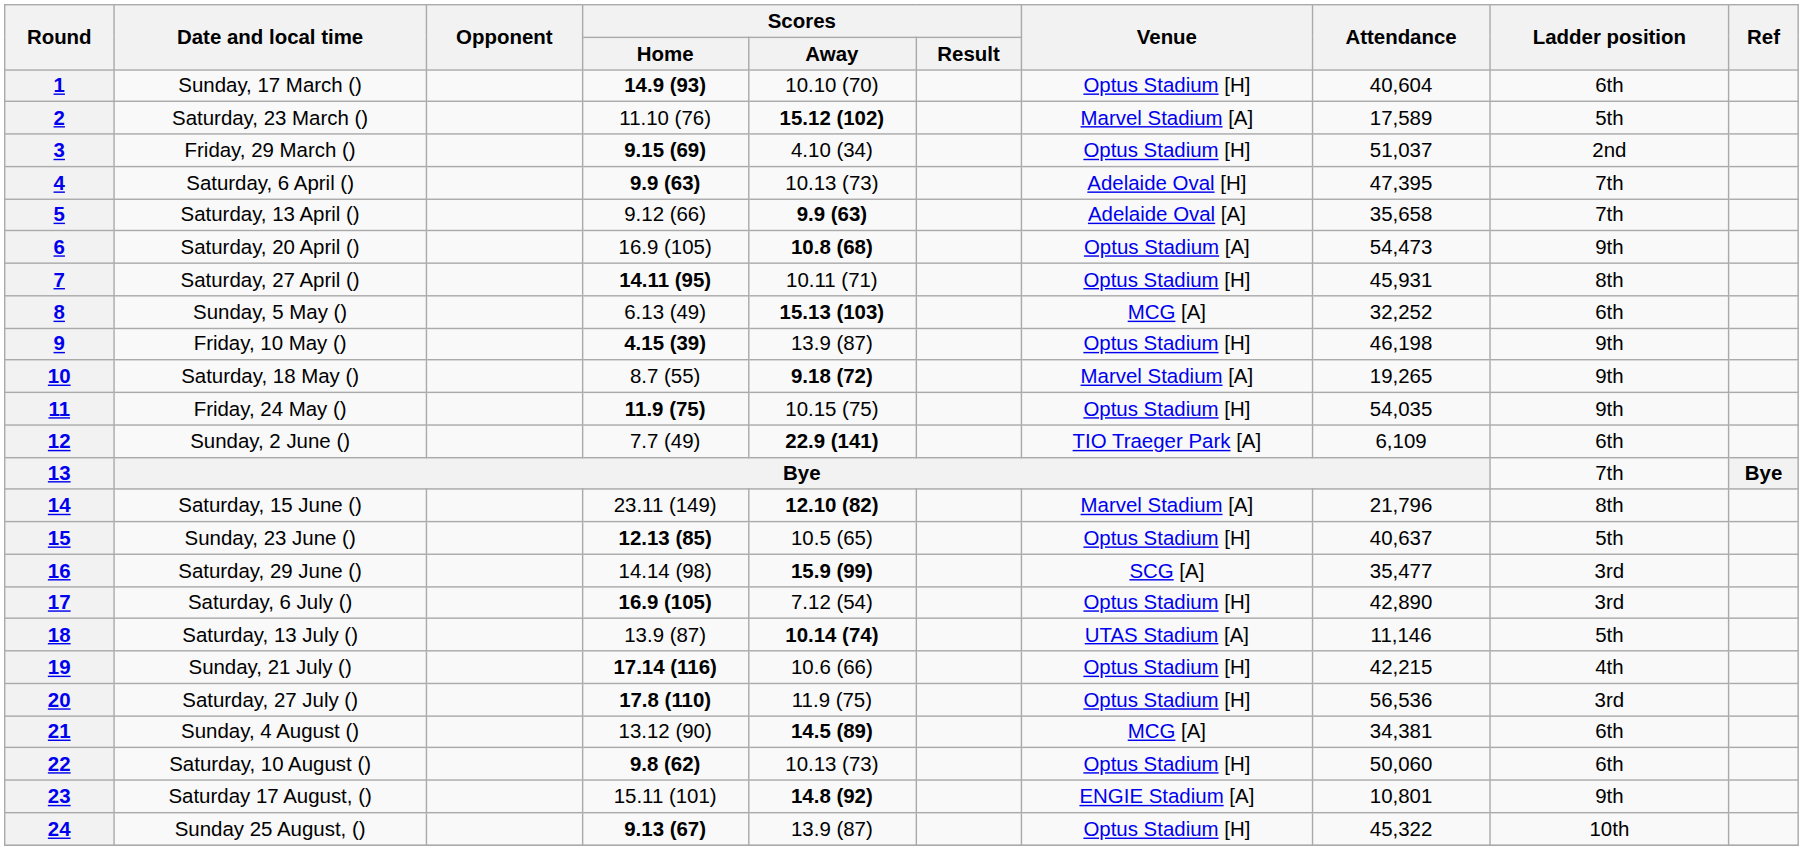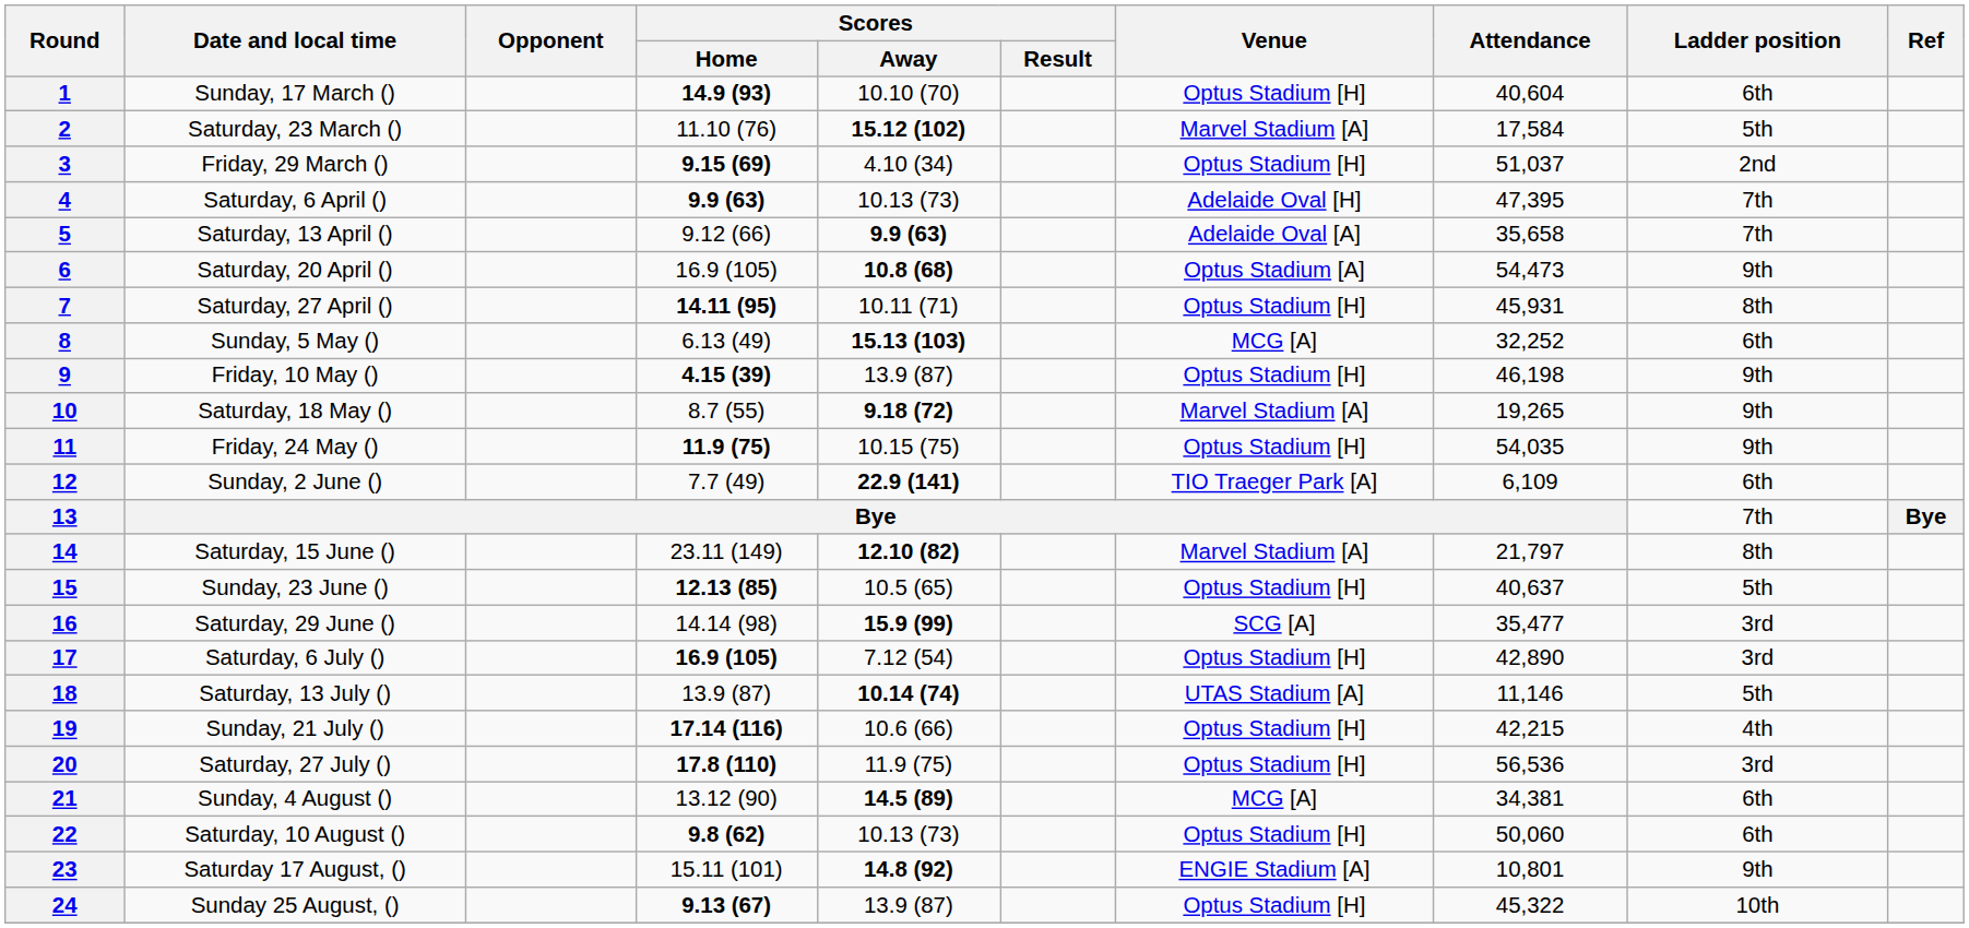 <table class="wikitable plainrowheaders" style="font-size:90%; width:100%; text-align:center;">
 <tr>
 <th rowspan="2" scope="co.">Round</th>
 <th rowspan="2" scope="col">Date and local time</th>
 <th rowspan="2" scope="col">Opponent</th>
 <th colspan="3" scope="col">Scores</th>
 <th rowspan="2" scope="col">Venue</th>
 <th rowspan="2" scope="col">Attendance</th>
 <th rowspan="2" scope="col">Ladder position</th>
 <th rowspan="2" scope="col">Ref</th>
 </tr>
 <tr>
 <th scope="col">Home</th>
 <th scope="col">Away</th>
 <th scope="col">Result</th>
 </tr>
 <tr>
 <th><a href='#'>1</a></th>
 <td>Sunday, 17 March ()</td>
 <td></td>
 <td><strong>14.9 (93)</strong></td>
 <td>10.10 (70)</td>
 <td></td>
 <td><a href='#'>Optus Stadium</a> [H]</td>
 <td>40,604</td>
 <td>6th </td>
 <td></td>
 </tr>
 <tr>
 <th><a href='#'>2</a></th>
 <td>Saturday, 23 March ()</td>
 <td></td>
 <td>11.10 (76)</td>
 <td><strong>15.12 (102)</strong></td>
 <td></td>
 <td><a href='#'>Marvel Stadium</a> [A]</td>
-<td>17,589</td>
+<td>17,584</td>
 <td>5th </td>
 <td></td>
 </tr>
 <tr>
 <th><a href='#'>3</a></th>
 <td>Friday, 29 March ()</td>
 <td></td>
 <td><strong>9.15 (69)</strong></td>
 <td>4.10 (34)</td>
 <td></td>
 <td><a href='#'>Optus Stadium</a> [H]</td>
 <td>51,037</td>
 <td>2nd </td>
 <td></td>
 </tr>
 <tr>
 <th><a href='#'>4</a></th>
 <td>Saturday, 6 April ()</td>
 <td></td>
 <td><strong>9.9 (63)</strong></td>
 <td>10.13 (73)</td>
 <td></td>
 <td><a href='#'>Adelaide Oval</a> [H]</td>
 <td>47,395</td>
 <td>7th </td>
 <td></td>
 </tr>
 <tr>
 <th><a href='#'>5</a></th>
 <td>Saturday, 13 April ()</td>
 <td></td>
 <td>9.12 (66)</td>
 <td><strong>9.9 (63)</strong></td>
 <td></td>
 <td><a href='#'>Adelaide Oval</a> [A]</td>
 <td>35,658</td>
 <td>7th </td>
 <td></td>
 </tr>
 <tr>
 <th><a href='#'>6</a></th>
 <td>Saturday, 20 April ()</td>
 <td></td>
 <td>16.9 (105)</td>
 <td><strong>10.8 (68)</strong></td>
 <td></td>
 <td><a href='#'>Optus Stadium</a> [A]</td>
 <td>54,473</td>
 <td>9th </td>
 <td></td>
 </tr>
 <tr>
 <th><a href='#'>7</a></th>
 <td>Saturday, 27 April ()</td>
 <td></td>
 <td><strong>14.11 (95)</strong></td>
 <td>10.11 (71)</td>
 <td></td>
 <td><a href='#'>Optus Stadium</a> [H]</td>
 <td>45,931</td>
 <td>8th </td>
 <td></td>
 </tr>
 <tr>
 <th><a href='#'>8</a></th>
 <td>Sunday, 5 May ()</td>
 <td></td>
 <td>6.13 (49)</td>
 <td><strong>15.13 (103)</strong></td>
 <td></td>
 <td><a href='#'>MCG</a> [A]</td>
 <td>32,252</td>
 <td>6th </td>
 <td></td>
 </tr>
 <tr>
 <th><a href='#'>9</a></th>
 <td>Friday, 10 May ()</td>
 <td></td>
 <td><strong>4.15 (39)</strong></td>
 <td>13.9 (87)</td>
 <td></td>
 <td><a href='#'>Optus Stadium</a> [H]</td>
 <td>46,198</td>
 <td>9th </td>
 <td></td>
 </tr>
 <tr>
 <th><a href='#'>10</a></th>
 <td>Saturday, 18 May ()</td>
 <td></td>
 <td>8.7 (55)</td>
 <td><strong>9.18 (72)</strong></td>
 <td></td>
 <td><a href='#'>Marvel Stadium</a> [A]</td>
 <td>19,265</td>
 <td>9th  </td>
 <td></td>
 </tr>
 <tr>
 <th><a href='#'>11</a></th>
 <td>Friday, 24 May ()</td>
 <td></td>
 <td><strong>11.9 (75)</strong></td>
 <td>10.15 (75)</td>
 <td></td>
 <td><a href='#'>Optus Stadium</a> [H]</td>
 <td>54,035</td>
 <td>9th </td>
 <td></td>
 </tr>
 <tr>
 <th><a href='#'>12</a></th>
 <td>Sunday, 2 June ()</td>
 <td></td>
 <td>7.7 (49)</td>
 <td><strong>22.9 (141)</strong></td>
 <td></td>
 <td><a href='#'>TIO Traeger Park</a> [A]</td>
 <td>6,109</td>
 <td>6th </td>
 <td></td>
 </tr>
 <tr>
 <th><a href='#'>13</a></th>
 <th colspan="7">Bye</th>
 <td>7th </td>
 <th>Bye</th>
 </tr>
 <tr>
 <th><a href='#'>14</a></th>
 <td>Saturday, 15 June ()</td>
 <td></td>
 <td>23.11 (149)</td>
 <td><strong>12.10 (82)</strong></td>
 <td></td>
 <td><a href='#'>Marvel Stadium</a> [A]</td>
-<td>21,796</td>
+<td>21,797</td>
 <td>8th </td>
 <td></td>
 </tr>
 <tr>
 <th><a href='#'>15</a></th>
 <td>Sunday, 23 June ()</td>
 <td></td>
 <td><strong>12.13 (85)</strong></td>
 <td>10.5 (65)</td>
 <td></td>
 <td><a href='#'>Optus Stadium</a> [H]</td>
 <td>40,637</td>
 <td>5th </td>
 <td></td>
 </tr>
 <tr>
 <th><a href='#'>16</a></th>
 <td>Saturday, 29 June ()</td>
 <td></td>
 <td>14.14 (98)</td>
 <td><strong>15.9 (99)</strong></td>
 <td></td>
 <td><a href='#'>SCG</a> [A]</td>
 <td>35,477</td>
 <td>3rd </td>
 <td></td>
 </tr>
 <tr>
 <th><a href='#'>17</a></th>
 <td>Saturday, 6 July ()</td>
 <td></td>
 <td><strong>16.9 (105)</strong></td>
 <td>7.12 (54)</td>
 <td></td>
 <td><a href='#'>Optus Stadium</a> [H]</td>
 <td>42,890</td>
 <td>3rd </td>
 <td></td>
 </tr>
 <tr>
 <th><a href='#'>18</a></th>
 <td>Saturday, 13 July ()</td>
 <td></td>
 <td>13.9 (87)</td>
 <td><strong>10.14 (74)</strong></td>
 <td></td>
 <td><a href='#'>UTAS Stadium</a> [A]</td>
 <td>11,146</td>
 <td>5th </td>
 <td></td>
 </tr>
 <tr>
 <th><a href='#'>19</a></th>
 <td>Sunday, 21 July ()</td>
 <td></td>
 <td><strong>17.14 (116)</strong></td>
 <td>10.6 (66)</td>
 <td></td>
 <td><a href='#'>Optus Stadium</a> [H]</td>
 <td>42,215</td>
 <td>4th </td>
 <td></td>
 </tr>
 <tr>
 <th><a href='#'>20</a></th>
 <td>Saturday, 27 July ()</td>
 <td></td>
 <td><strong>17.8 (110)</strong></td>
 <td>11.9 (75)</td>
 <td></td>
 <td><a href='#'>Optus Stadium</a> [H]</td>
 <td>56,536</td>
 <td>3rd </td>
 <td></td>
 </tr>
 <tr>
 <th><a href='#'>21</a></th>
 <td>Sunday, 4 August ()</td>
 <td></td>
 <td>13.12 (90)</td>
 <td><strong>14.5 (89)</strong></td>
 <td></td>
 <td><a href='#'>MCG</a> [A]</td>
 <td>34,381</td>
 <td>6th </td>
 <td></td>
 </tr>
 <tr>
 <th><a href='#'>22</a></th>
 <td>Saturday, 10 August ()</td>
 <td></td>
 <td><strong>9.8 (62)</strong></td>
 <td>10.13 (73)</td>
 <td></td>
 <td><a href='#'>Optus Stadium</a> [H]</td>
 <td>50,060</td>
 <td>6th </td>
 <td></td>
 </tr>
 <tr>
 <th><a href='#'>23</a></th>
 <td>Saturday 17 August, ()</td>
 <td></td>
 <td>15.11 (101)</td>
 <td><strong>14.8 (92)</strong></td>
 <td></td>
 <td><a href='#'>ENGIE Stadium</a> [A]</td>
 <td>10,801</td>
 <td>9th </td>
 <td></td>
 </tr>
 <tr>
 <th><a href='#'>24</a></th>
 <td>Sunday 25 August, ()</td>
 <td></td>
 <td><strong>9.13 (67)</strong></td>
 <td>13.9 (87)</td>
 <td></td>
 <td><a href='#'>Optus Stadium</a> [H]</td>
 <td>45,322</td>
 <td>10th </td>
 <td></td>
 </tr>
 <tr>
 </tr>
 </table>
